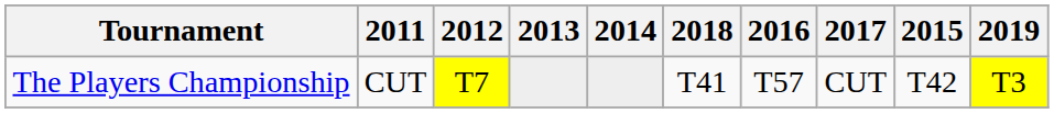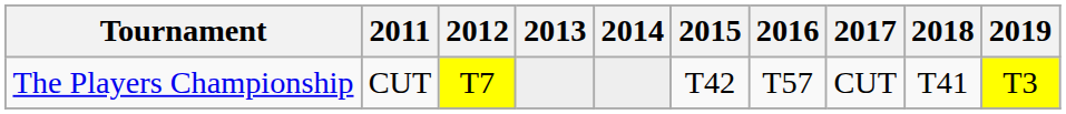 <table class="wikitable" style="font-size:95%;text-align:center;">
 <tr>
 <th>Tournament</th>
 <th>2011</th>
 <th>2012</th>
 <th>2013</th>
 <th>2014</th>
-<th>2018</th>
+<th>2015</th>
 <th>2016</th>
 <th>2017</th>
-<th>2015</th>
+<th>2018</th>
 <th>2019</th>
 </tr>
 <tr>
 <td align=left><a href='#'>The Players Championship</a></td>
 <td>CUT</td>
 <td style="background:yellow;">T7</td>
 <td style="background:#eeeeee;"></td>
 <td style="background:#eeeeee;"></td>
-<td>T41</td>
+<td>T42</td>
 <td>T57</td>
 <td>CUT</td>
-<td>T42</td>
+<td>T41</td>
 <td style="background:yellow;">T3</td>
 </tr>
 </table>
